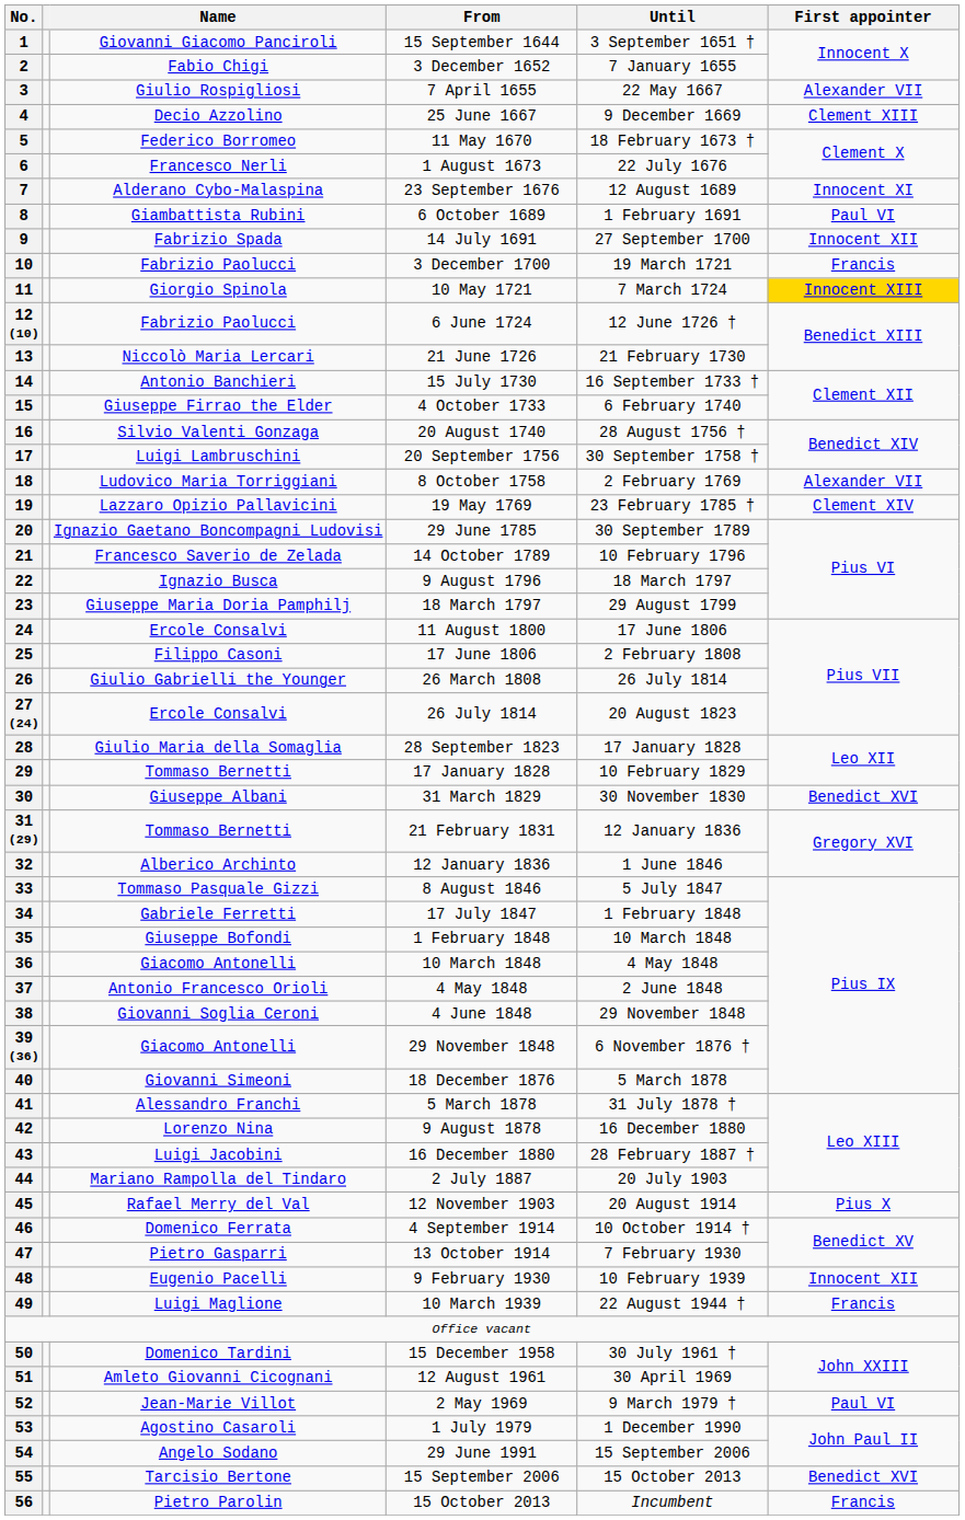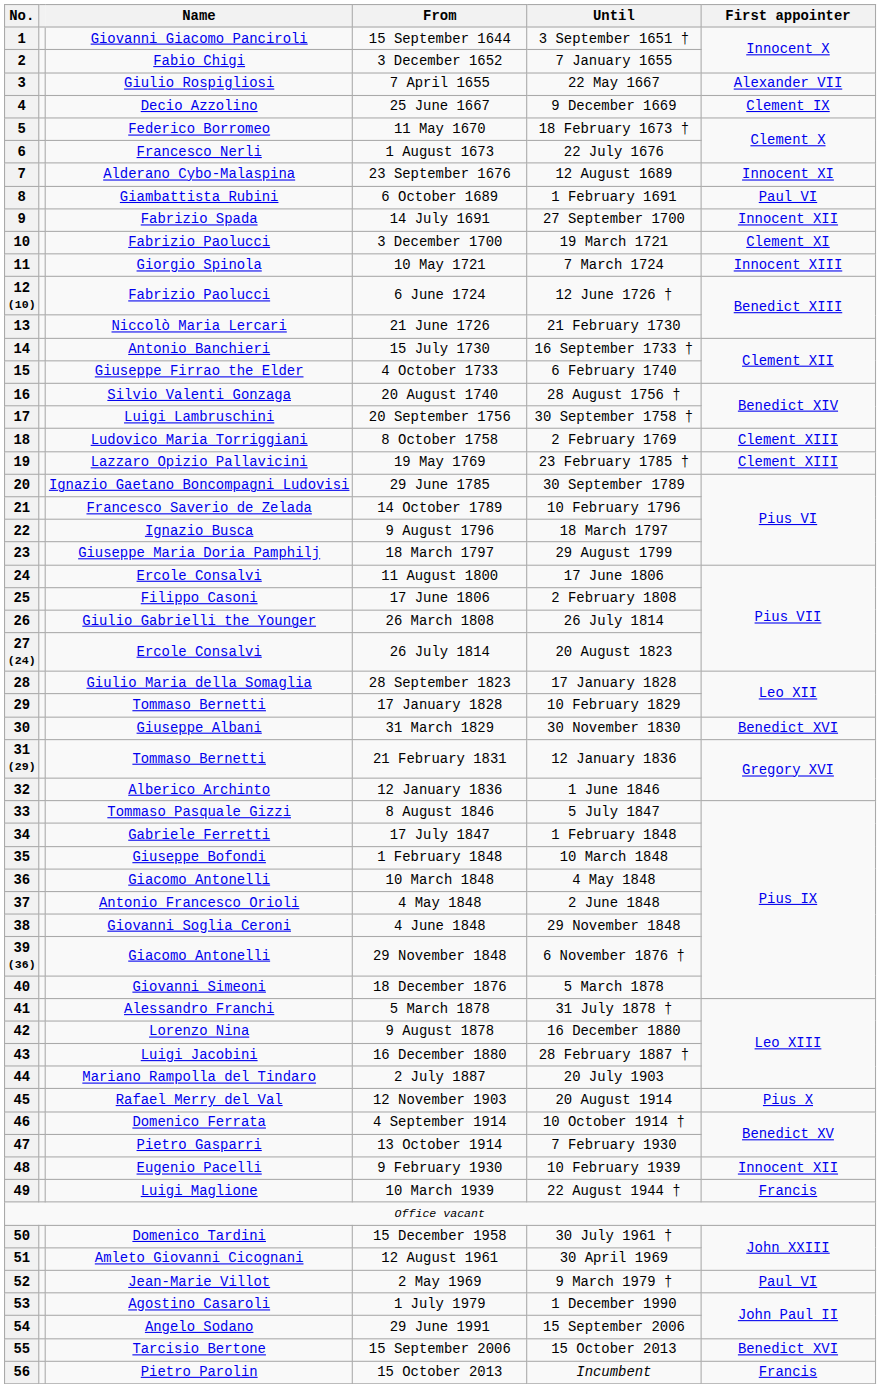 <table class=wikitable style="font-size:100%; text-align:center;">
 <tr>
 <th scope="col">No.</th>
 <th scope="col" style="border-right:none;"></th>
 <th scope="col" style="border-left:none;">Name</th>
 <th scope="col" style="width:20%;">From</th>
 <th scope="col" style="width:20%;">Until</th>
 <th scope="col" style="width:20%;">First appointer</th>
 </tr>
 <tr>
 <th scope="row">1</th>
 <td></td>
 <td><a href='#'>Giovanni Giacomo Panciroli</a><br></td>
 <td>15 September 1644</td>
 <td>3 September 1651 †</td>
 <td rowspan=2><a href='#'>Innocent X</a></td>
 </tr>
 <tr>
 <th scope="row">2</th>
 <td></td>
 <td><a href='#'>Fabio Chigi</a><br></td>
 <td>3 December 1652</td>
 <td>7 January 1655</td>
 </tr>
 <tr>
 <th scope="row">3</th>
 <td></td>
 <td><a href='#'>Giulio Rospigliosi</a><br></td>
 <td>7 April 1655</td>
 <td>22 May 1667</td>
 <td><a href='#'>Alexander VII</a></td>
 </tr>
 <tr>
 <th scope="row">4</th>
 <td></td>
 <td><a href='#'>Decio Azzolino</a><br></td>
 <td>25 June 1667</td>
 <td>9 December 1669</td>
-<td><a href='#'>Clement XIII</a></td>
+<td><a href='#'>Clement IX</a></td>
 </tr>
 <tr>
 <th scope="row">5</th>
 <td></td>
 <td><a href='#'>Federico Borromeo</a><br></td>
 <td>11 May 1670</td>
 <td>18 February 1673 †</td>
 <td rowspan=2><a href='#'>Clement X</a></td>
 </tr>
 <tr>
 <th scope="row">6</th>
 <td></td>
 <td><a href='#'>Francesco Nerli</a><br></td>
 <td>1 August 1673</td>
 <td>22 July 1676</td>
 </tr>
 <tr>
 <th scope="row">7</th>
 <td></td>
 <td><a href='#'>Alderano Cybo-Malaspina</a><br></td>
 <td>23 September 1676</td>
 <td>12 August 1689</td>
 <td><a href='#'>Innocent XI</a></td>
 </tr>
 <tr>
 <th scope="row">8</th>
 <td></td>
 <td><a href='#'>Giambattista Rubini</a><br></td>
 <td>6 October 1689</td>
 <td>1 February 1691</td>
 <td><a href='#'>Paul VI</a></td>
 </tr>
 <tr>
 <th scope="row">9</th>
 <td></td>
 <td><a href='#'>Fabrizio Spada</a><br></td>
 <td>14 July 1691</td>
 <td>27 September 1700</td>
 <td><a href='#'>Innocent XII</a></td>
 </tr>
 <tr>
 <th scope="row">10</th>
 <td></td>
 <td><a href='#'>Fabrizio Paolucci</a><br></td>
 <td>3 December 1700</td>
 <td>19 March 1721</td>
-<td><a href='#'>Francis</a></td>
+<td><a href='#'>Clement XI</a></td>
 </tr>
 <tr>
 <th scope="row">11</th>
 <td></td>
 <td><a href='#'>Giorgio Spinola</a><br></td>
 <td>10 May 1721</td>
 <td>7 March 1724</td>
-<td style="background: gold;"><a href='#'>Innocent XIII</a></td>
+<td><a href='#'>Innocent XIII</a></td>
 </tr>
 <tr>
 <th scope="row">12<br><small>(10)</small></th>
 <td></td>
 <td><a href='#'>Fabrizio Paolucci</a><br></td>
 <td>6 June 1724</td>
 <td>12 June 1726 †</td>
 <td rowspan=2><a href='#'>Benedict XIII</a></td>
 </tr>
 <tr>
 <th scope="row">13</th>
 <td></td>
 <td><a href='#'>Niccolò Maria Lercari</a><br></td>
 <td>21 June 1726</td>
 <td>21 February 1730</td>
 </tr>
 <tr>
 <th scope="row">14</th>
 <td></td>
 <td><a href='#'>Antonio Banchieri</a><br></td>
 <td>15 July 1730</td>
 <td>16 September 1733 †</td>
 <td rowspan=2><a href='#'>Clement XII</a></td>
 </tr>
 <tr>
 <th scope="row">15</th>
 <td></td>
 <td><a href='#'>Giuseppe Firrao the Elder</a><br></td>
 <td>4 October 1733</td>
 <td>6 February 1740</td>
 </tr>
 <tr>
 <th scope="row">16</th>
 <td></td>
 <td><a href='#'>Silvio Valenti Gonzaga</a><br></td>
 <td>20 August 1740</td>
 <td>28 August 1756 †</td>
 <td rowspan=2><a href='#'>Benedict XIV</a></td>
 </tr>
 <tr>
 <th scope="row">17</th>
 <td></td>
 <td><a href='#'>Luigi Lambruschini</a><br></td>
 <td>20 September 1756</td>
 <td>30 September 1758 †</td>
 </tr>
 <tr>
 <th scope="row">18</th>
 <td></td>
 <td><a href='#'>Ludovico Maria Torriggiani</a><br></td>
 <td>8 October 1758</td>
 <td>2 February 1769</td>
-<td><a href='#'>Alexander VII</a></td>
+<td><a href='#'>Clement XIII</a></td>
 </tr>
 <tr>
 <th scope="row">19</th>
 <td></td>
 <td><a href='#'>Lazzaro Opizio Pallavicini</a><br></td>
 <td>19 May 1769</td>
 <td>23 February 1785 †</td>
-<td><a href='#'>Clement XIV</a></td>
+<td><a href='#'>Clement XIII</a></td>
 </tr>
 <tr>
 <th scope="row">20</th>
 <td></td>
 <td><a href='#'>Ignazio Gaetano Boncompagni Ludovisi</a><br></td>
 <td>29 June 1785</td>
 <td>30 September 1789</td>
 <td rowspan=4><a href='#'>Pius VI</a></td>
 </tr>
 <tr>
 <th scope="row">21</th>
 <td></td>
 <td><a href='#'>Francesco Saverio de Zelada</a><br></td>
 <td>14 October 1789</td>
 <td>10 February 1796</td>
 </tr>
 <tr>
 <th scope="row">22</th>
 <td></td>
 <td><a href='#'>Ignazio Busca</a><br></td>
 <td>9 August 1796</td>
 <td>18 March 1797</td>
 </tr>
 <tr>
 <th scope="row">23</th>
 <td></td>
 <td><a href='#'>Giuseppe Maria Doria Pamphilj</a><br></td>
 <td>18 March 1797</td>
 <td>29 August 1799</td>
 </tr>
 <tr>
 <th scope="row">24</th>
 <td></td>
 <td><a href='#'>Ercole Consalvi</a><br></td>
 <td>11 August 1800</td>
 <td>17 June 1806</td>
 <td rowspan=4><a href='#'>Pius VII</a></td>
 </tr>
 <tr>
 <th scope="row">25</th>
 <td></td>
 <td><a href='#'>Filippo Casoni</a><br></td>
 <td>17 June 1806</td>
 <td>2 February 1808</td>
 </tr>
 <tr>
 <th scope="row">26</th>
 <td></td>
 <td><a href='#'>Giulio Gabrielli the Younger</a><br></td>
 <td>26 March 1808</td>
 <td>26 July 1814</td>
 </tr>
 <tr>
 <th scope="row">27<br><small>(24)</small></th>
 <td></td>
 <td><a href='#'>Ercole Consalvi</a><br></td>
 <td>26 July 1814</td>
 <td>20 August 1823</td>
 </tr>
 <tr>
 <th scope="row">28</th>
 <td></td>
 <td><a href='#'>Giulio Maria della Somaglia</a><br></td>
 <td>28 September 1823</td>
 <td>17 January 1828</td>
 <td rowspan=2><a href='#'>Leo XII</a></td>
 </tr>
 <tr>
 <th scope="row">29</th>
 <td></td>
 <td><a href='#'>Tommaso Bernetti</a><br></td>
 <td>17 January 1828</td>
 <td>10 February 1829</td>
 </tr>
 <tr>
 <th scope="row">30</th>
 <td></td>
 <td><a href='#'>Giuseppe Albani</a><br></td>
 <td>31 March 1829</td>
 <td>30 November 1830</td>
 <td><a href='#'>Benedict XVI</a></td>
 </tr>
 <tr>
 <th scope="row">31<br><small>(29)</small></th>
 <td></td>
 <td><a href='#'>Tommaso Bernetti</a><br></td>
 <td>21 February 1831</td>
 <td>12 January 1836</td>
 <td rowspan=2><a href='#'>Gregory XVI</a></td>
 </tr>
 <tr>
 <th scope="row">32</th>
 <td></td>
 <td><a href='#'>Alberico Archinto</a><br></td>
 <td>12 January 1836</td>
 <td>1 June 1846</td>
 </tr>
 <tr>
 <th scope="row">33</th>
 <td></td>
 <td><a href='#'>Tommaso Pasquale Gizzi</a><br></td>
 <td>8 August 1846</td>
 <td>5 July 1847</td>
 <td rowspan=8><a href='#'>Pius IX</a></td>
 </tr>
 <tr>
 <th scope="row">34</th>
 <td></td>
 <td><a href='#'>Gabriele Ferretti</a><br></td>
 <td>17 July 1847</td>
 <td>1 February 1848</td>
 </tr>
 <tr>
 <th scope="row">35</th>
 <td></td>
 <td><a href='#'>Giuseppe Bofondi</a><br></td>
 <td>1 February 1848</td>
 <td>10 March 1848</td>
 </tr>
 <tr>
 <th scope="row">36</th>
 <td></td>
 <td><a href='#'>Giacomo Antonelli</a><br></td>
 <td>10 March 1848</td>
 <td>4 May 1848</td>
 </tr>
 <tr>
 <th scope="row">37</th>
 <td></td>
 <td><a href='#'>Antonio Francesco Orioli</a><br></td>
 <td>4 May 1848</td>
 <td>2 June 1848</td>
 </tr>
 <tr>
 <th scope="row">38</th>
 <td></td>
 <td><a href='#'>Giovanni Soglia Ceroni</a><br></td>
 <td>4 June 1848</td>
 <td>29 November 1848</td>
 </tr>
 <tr>
 <th scope="row">39<br><small>(36)</small></th>
 <td></td>
 <td><a href='#'>Giacomo Antonelli</a><br></td>
 <td>29 November 1848</td>
 <td>6 November 1876 †</td>
 </tr>
 <tr>
 <th scope="row">40</th>
 <td></td>
 <td><a href='#'>Giovanni Simeoni</a><br></td>
 <td>18 December 1876</td>
 <td>5 March 1878</td>
 </tr>
 <tr>
 <th scope="row">41</th>
 <td></td>
 <td><a href='#'>Alessandro Franchi</a><br></td>
 <td>5 March 1878</td>
 <td>31 July 1878 †</td>
 <td rowspan=4><a href='#'>Leo XIII</a></td>
 </tr>
 <tr>
 <th scope="row">42</th>
 <td></td>
 <td><a href='#'>Lorenzo Nina</a><br></td>
 <td>9 August 1878</td>
 <td>16 December 1880</td>
 </tr>
 <tr>
 <th scope="row">43</th>
 <td></td>
 <td><a href='#'>Luigi Jacobini</a><br></td>
 <td>16 December 1880</td>
 <td>28 February 1887 †</td>
 </tr>
 <tr>
 <th scope="row">44</th>
 <td></td>
 <td><a href='#'>Mariano Rampolla del Tindaro</a><br></td>
 <td>2 July 1887</td>
 <td>20 July 1903</td>
 </tr>
 <tr>
 <th scope="row">45</th>
 <td></td>
 <td><a href='#'>Rafael Merry del Val</a><br></td>
 <td>12 November 1903</td>
 <td>20 August 1914</td>
 <td><a href='#'>Pius X</a></td>
 </tr>
 <tr>
 <th scope="row">46</th>
 <td></td>
 <td><a href='#'>Domenico Ferrata</a><br></td>
 <td>4 September 1914</td>
 <td>10 October 1914 †</td>
 <td rowspan=2><a href='#'>Benedict XV</a></td>
 </tr>
 <tr>
 <th scope="row">47</th>
 <td></td>
 <td><a href='#'>Pietro Gasparri</a><br></td>
 <td>13 October 1914</td>
 <td>7 February 1930</td>
 </tr>
 <tr>
 <th scope="row">48</th>
 <td></td>
 <td><a href='#'>Eugenio Pacelli</a><br></td>
 <td>9 February 1930</td>
 <td>10 February 1939</td>
 <td><a href='#'>Innocent XII</a></td>
 </tr>
 <tr>
 <th scope="row">49</th>
 <td></td>
 <td><a href='#'>Luigi Maglione</a><br></td>
 <td>10 March 1939</td>
 <td>22 August 1944 †</td>
 <td><a href='#'>Francis</a></td>
 </tr>
 <tr>
 <td colspan=6><small><em>Office vacant</em></small></td>
 </tr>
 <tr>
 <th scope="row">50</th>
 <td></td>
 <td><a href='#'>Domenico Tardini</a><br></td>
 <td>15 December 1958</td>
 <td>30 July 1961 †</td>
 <td rowspan=2><a href='#'>John XXIII</a></td>
 </tr>
 <tr>
 <th scope="row">51</th>
 <td></td>
 <td><a href='#'>Amleto Giovanni Cicognani</a><br></td>
 <td>12 August 1961</td>
 <td>30 April 1969</td>
 </tr>
 <tr>
 <th scope="row">52</th>
 <td></td>
 <td><a href='#'>Jean-Marie Villot</a><br></td>
 <td>2 May 1969</td>
 <td>9 March 1979 †</td>
 <td><a href='#'>Paul VI</a></td>
 </tr>
 <tr>
 <th scope="row">53</th>
 <td></td>
 <td><a href='#'>Agostino Casaroli</a><br></td>
 <td>1 July 1979</td>
 <td>1 December 1990</td>
 <td rowspan=2><a href='#'>John Paul II</a></td>
 </tr>
 <tr>
 <th scope="row">54</th>
 <td></td>
 <td><a href='#'>Angelo Sodano</a><br></td>
 <td>29 June 1991</td>
 <td>15 September 2006</td>
 </tr>
 <tr>
 <th scope="row">55</th>
 <td></td>
 <td><a href='#'>Tarcisio Bertone</a><br></td>
 <td>15 September 2006</td>
 <td>15 October 2013</td>
 <td><a href='#'>Benedict XVI</a></td>
 </tr>
 <tr>
 <th scope="row">56</th>
 <td></td>
 <td><a href='#'>Pietro Parolin</a><br></td>
 <td>15 October 2013</td>
 <td><em>Incumbent</em></td>
 <td><a href='#'>Francis</a></td>
 </tr>
 </table>
